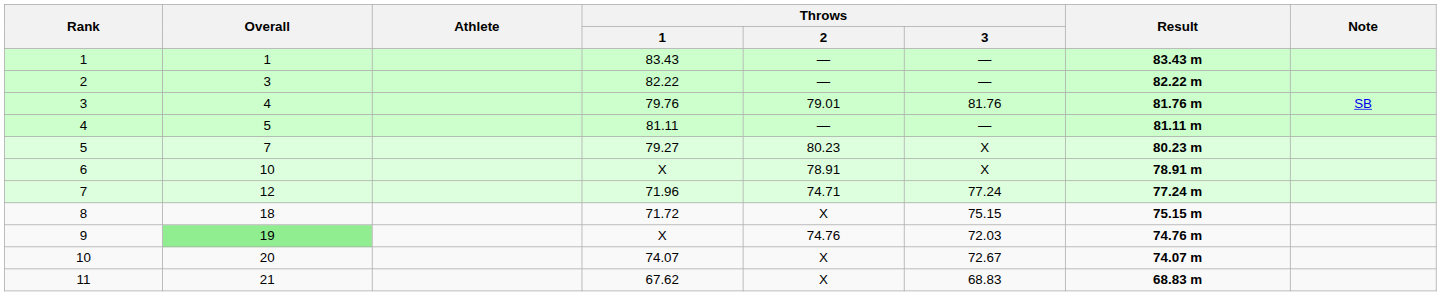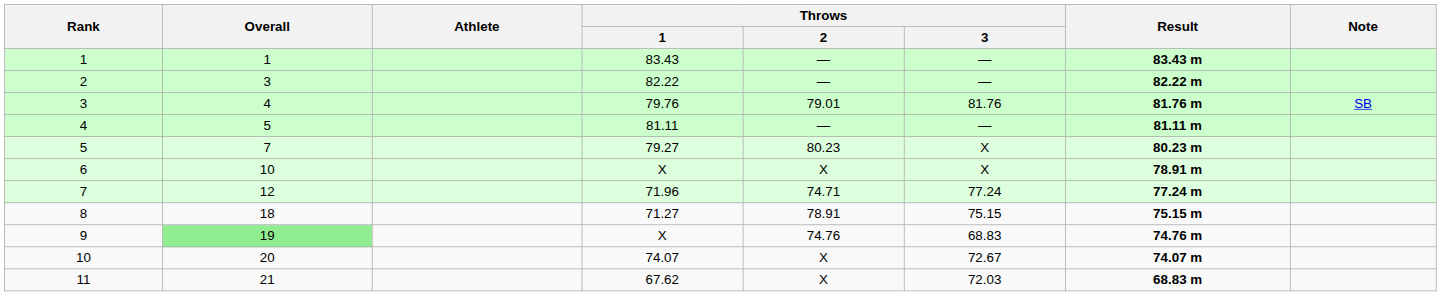 <table class="wikitable" style=" text-align:center; font-size:110%;" width="95%">
 <tr>
 <th rowspan="2">Rank</th>
 <th rowspan="2">Overall</th>
 <th rowspan="2">Athlete</th>
 <th colspan="3">Throws</th>
 <th rowspan="2">Result</th>
 <th rowspan="2">Note</th>
 </tr>
 <tr>
 <th>1</th>
 <th>2</th>
 <th>3</th>
 </tr>
 <tr bgcolor=#CCFFCC>
 <td>1</td>
 <td>1</td>
 <td align=left></td>
 <td>83.43</td>
 <td>—</td>
 <td>—</td>
 <td><strong>83.43 m</strong></td>
 <td></td>
 </tr>
 <tr bgcolor=#CCFFCC>
 <td>2</td>
 <td>3</td>
 <td align=left></td>
 <td>82.22</td>
 <td>—</td>
 <td>—</td>
 <td><strong>82.22 m</strong></td>
 <td></td>
 </tr>
 <tr bgcolor=#CCFFCC>
 <td>3</td>
 <td>4</td>
 <td align=left></td>
 <td>79.76</td>
 <td>79.01</td>
 <td>81.76</td>
 <td><strong>81.76 m</strong></td>
 <td><a href='#'>SB</a></td>
 </tr>
 <tr bgcolor=#CCFFCC>
 <td>4</td>
 <td>5</td>
 <td align=left></td>
 <td>81.11</td>
 <td>—</td>
 <td>—</td>
 <td><strong>81.11 m</strong></td>
 <td></td>
 </tr>
 <tr bgcolor=#DDFFDD>
 <td>5</td>
 <td>7</td>
 <td align=left></td>
 <td>79.27</td>
 <td>80.23</td>
 <td>X</td>
 <td><strong>80.23 m</strong></td>
 <td></td>
 </tr>
 <tr bgcolor=#DDFFDD>
 <td>6</td>
 <td>10</td>
 <td align=left></td>
 <td>X</td>
-<td>78.91</td>
+<td>X</td>
 <td>X</td>
 <td><strong>78.91 m</strong></td>
 <td></td>
 </tr>
 <tr bgcolor=#DDFFDD>
 <td>7</td>
 <td>12</td>
 <td align=left></td>
 <td>71.96</td>
 <td>74.71</td>
 <td>77.24</td>
 <td><strong>77.24 m</strong></td>
 <td></td>
 </tr>
 <tr>
 <td>8</td>
 <td>18</td>
 <td align=left></td>
-<td>71.72</td>
-<td>X</td>
+<td>71.27</td>
+<td>78.91</td>
 <td>75.15</td>
 <td><strong>75.15 m </strong></td>
 <td></td>
 </tr>
 <tr>
 <td>9</td>
 <td style="background: lightgreen;">19</td>
 <td align=left></td>
 <td>X</td>
 <td>74.76</td>
-<td>72.03</td>
+<td>68.83</td>
 <td><strong>74.76 m</strong></td>
 <td></td>
 </tr>
 <tr>
 <td>10</td>
 <td>20</td>
 <td align=left></td>
 <td>74.07</td>
 <td>X</td>
 <td>72.67</td>
 <td><strong>74.07 m</strong></td>
 <td></td>
 </tr>
 <tr>
 <td>11</td>
 <td>21</td>
 <td align=left></td>
 <td>67.62</td>
 <td>X</td>
-<td>68.83</td>
+<td>72.03</td>
 <td><strong>68.83 m </strong></td>
 <td></td>
 </tr>
 </table>
